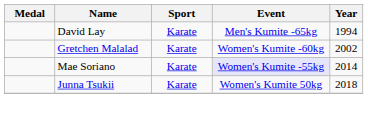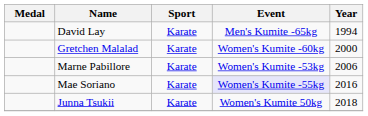 <table class="wikitable"  style="font-size:100%;  text-align:center;">
 <tr>
 <th width="65">Medal</th>
 <th width="130">Name</th>
 <th width="80">Sport</th>
 <th width="160">Event</th>
 <th width="40">Year</th>
 </tr>
 <tr>
 <td></td>
 <td align=left>David Lay</td>
 <td><a href='#'>Karate</a></td>
 <td><a href='#'>Men's Kumite -65kg</a></td>
 <td>1994</td>
 </tr>
 <tr>
 <td></td>
 <td align=left><a href='#'>Gretchen Malalad</a></td>
 <td><a href='#'>Karate</a></td>
 <td><a href='#'>Women's Kumite -60kg</a></td>
-<td>2002</td>
+<td>2000</td>
+</tr>
+<tr>
+<td></td>
+<td align=left>Marne Pabillore</td>
+<td><a href='#'>Karate</a></td>
+<td><a href='#'>Women's Kumite -53kg</a></td>
+<td>2006</td>
 </tr>
 <tr>
 <td></td>
 <td align=left>Mae Soriano</td>
 <td><a href='#'>Karate</a></td>
 <td style="background: lavender;"><a href='#'>Women's Kumite -55kg</a></td>
-<td>2014</td>
+<td>2016</td>
 </tr>
 <tr>
 <td></td>
 <td align=left><a href='#'>Junna Tsukii</a></td>
 <td><a href='#'>Karate</a></td>
 <td><a href='#'>Women's Kumite 50kg</a></td>
 <td>2018</td>
 </tr>
 <tr>
 </tr>
 </table>
